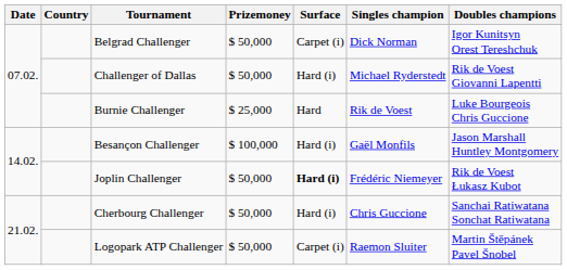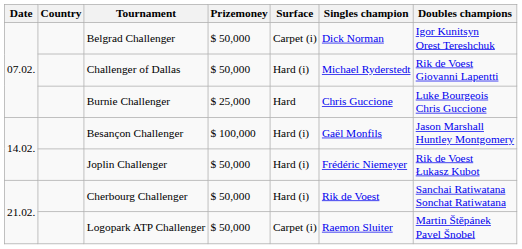 <table class="sortable wikitable" style=font-size:97%>
 <tr>
 <th>Date</th>
 <th>Country</th>
 <th>Tournament</th>
 <th>Prizemoney</th>
 <th>Surface</th>
 <th>Singles champion</th>
 <th>Doubles champions</th>
 </tr>
 <tr>
 <td rowspan="3">07.02.</td>
 <td></td>
 <td>Belgrad Challenger</td>
 <td>$ 50,000</td>
 <td>Carpet (i)</td>
 <td> <a href='#'>Dick Norman</a></td>
 <td> <a href='#'>Igor Kunitsyn</a><br> <a href='#'>Orest Tereshchuk</a></td>
 </tr>
 <tr>
 <td></td>
 <td>Challenger of Dallas</td>
 <td>$ 50,000</td>
 <td>Hard (i)</td>
 <td> <a href='#'>Michael Ryderstedt</a></td>
 <td> <a href='#'>Rik de Voest</a> <br>  <a href='#'>Giovanni Lapentti</a></td>
 </tr>
 <tr>
 <td></td>
 <td>Burnie Challenger</td>
 <td>$ 25,000</td>
 <td>Hard</td>
-<td> <a href='#'>Rik de Voest</a></td>
+<td> <a href='#'>Chris Guccione</a></td>
 <td> <a href='#'>Luke Bourgeois</a><br> <a href='#'>Chris Guccione</a></td>
 </tr>
 <tr>
 <td rowspan="2">14.02.</td>
 <td></td>
 <td>Besançon Challenger</td>
 <td>$ 100,000</td>
 <td>Hard (i)</td>
 <td> <a href='#'>Gaël Monfils</a></td>
 <td> <a href='#'>Jason Marshall</a><br> <a href='#'>Huntley Montgomery</a></td>
 </tr>
 <tr>
 <td></td>
 <td>Joplin Challenger</td>
 <td>$ 50,000</td>
-<td><strong>Hard (i)</strong></td>
+<td>Hard (i)</td>
 <td> <a href='#'>Frédéric Niemeyer</a></td>
 <td> <a href='#'>Rik de Voest</a><br> <a href='#'>Łukasz Kubot</a></td>
 </tr>
 <tr>
 <td rowspan="2">21.02.</td>
 <td></td>
 <td>Cherbourg Challenger</td>
 <td>$ 50,000</td>
 <td>Hard (i)</td>
-<td> <a href='#'>Chris Guccione</a></td>
+<td> <a href='#'>Rik de Voest</a></td>
 <td> <a href='#'>Sanchai Ratiwatana</a> <br>  <a href='#'>Sonchat Ratiwatana</a></td>
 </tr>
 <tr>
 <td></td>
 <td>Logopark ATP Challenger</td>
 <td>$ 50,000</td>
 <td>Carpet (i)</td>
 <td> <a href='#'>Raemon Sluiter</a></td>
 <td> <a href='#'>Martin Štěpánek</a><br> <a href='#'>Pavel Šnobel</a></td>
 </tr>
 </table>
